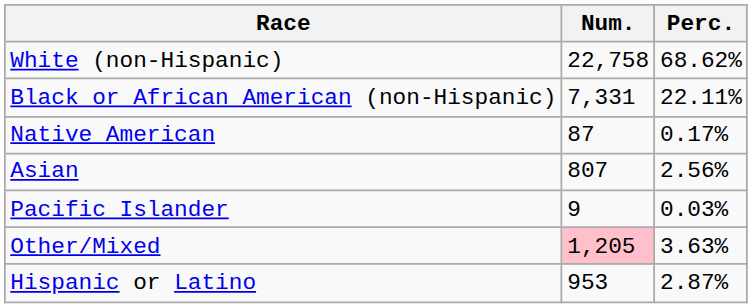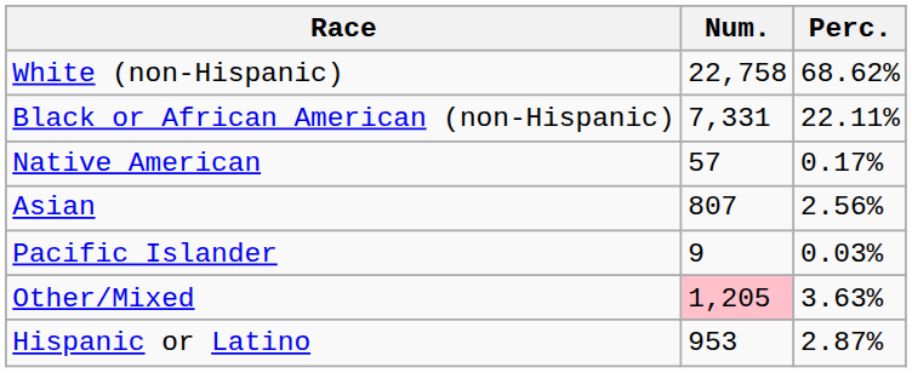 <table class="wikitable">
 <tr>
 <th>Race</th>
 <th>Num.</th>
 <th>Perc.</th>
 </tr>
 <tr>
 <td><a href='#'>White</a> (non-Hispanic)</td>
 <td>22,758</td>
 <td>68.62%</td>
 </tr>
 <tr>
 <td><a href='#'>Black or African American</a> (non-Hispanic)</td>
 <td>7,331</td>
 <td>22.11%</td>
 </tr>
 <tr>
 <td><a href='#'>Native American</a></td>
-<td>87</td>
+<td>57</td>
 <td>0.17%</td>
 </tr>
 <tr>
 <td><a href='#'>Asian</a></td>
 <td>807</td>
 <td>2.56%</td>
 </tr>
 <tr>
 <td><a href='#'>Pacific Islander</a></td>
 <td>9</td>
 <td>0.03%</td>
 </tr>
 <tr>
 <td><a href='#'>Other/Mixed</a></td>
 <td style="background: pink;">1,205</td>
 <td>3.63%</td>
 </tr>
 <tr>
 <td><a href='#'>Hispanic</a> or <a href='#'>Latino</a></td>
 <td>953</td>
 <td>2.87%</td>
 </tr>
 </table>
